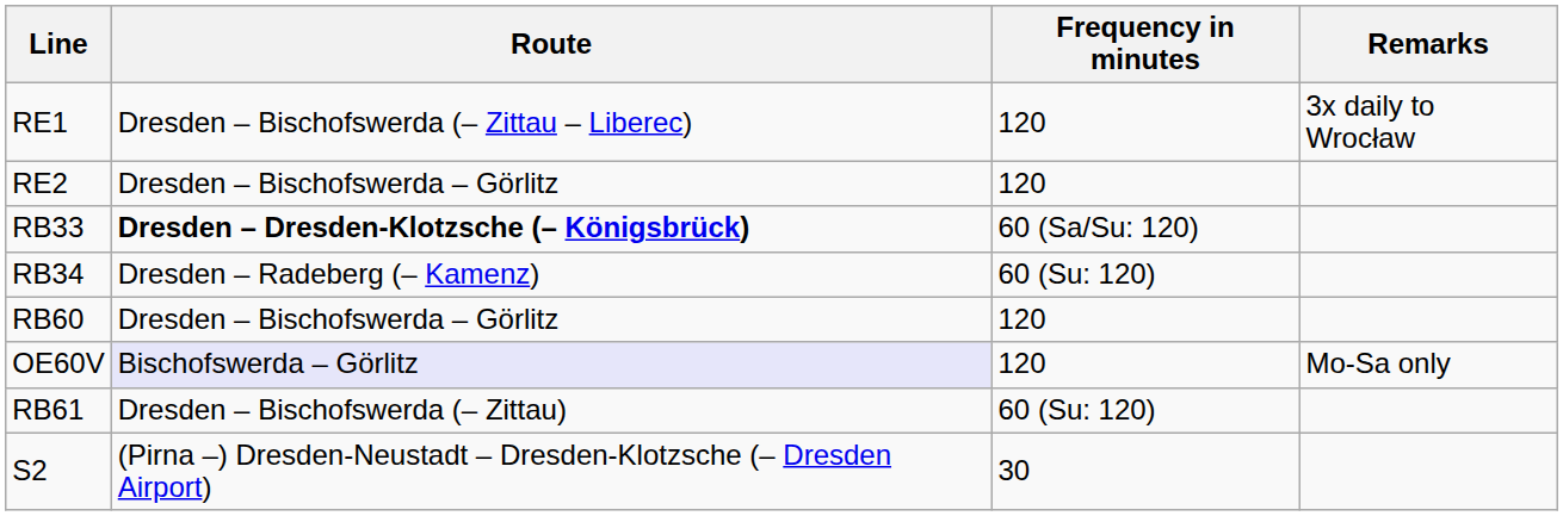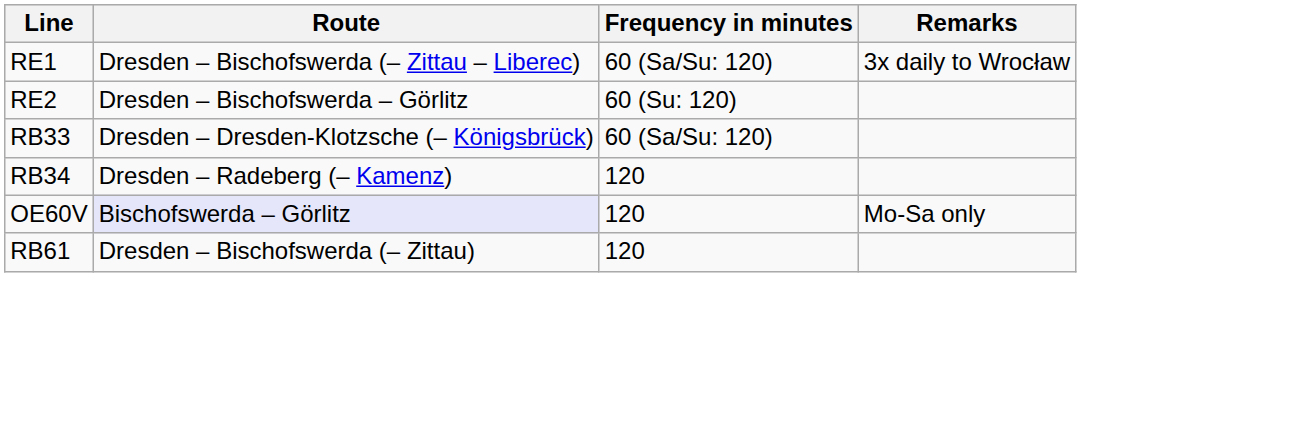 <table class="wikitable float-left">
 <tr style="background:#E0E0E0">
 <th>Line</th>
 <th>Route</th>
 <th>Frequency in minutes</th>
 <th>Remarks</th>
 </tr>
 <tr>
 <td>RE1</td>
 <td>Dresden – Bischofswerda (– <a href='#'>Zittau</a> – <a href='#'>Liberec</a>)</td>
-<td>120</td>
+<td>60 (Sa/Su: 120)</td>
 <td>3x daily to Wrocław</td>
 </tr>
 <tr>
 <td>RE2</td>
 <td>Dresden – Bischofswerda – Görlitz</td>
-<td>120</td>
+<td>60 (Su: 120)</td>
 <td></td>
 </tr>
 <tr>
 <td>RB33</td>
-<td><strong>Dresden – Dresden-Klotzsche (– <a href='#'>Königsbrück</a>)</strong></td>
+<td>Dresden – Dresden-Klotzsche (– <a href='#'>Königsbrück</a>)</td>
 <td>60 (Sa/Su: 120)</td>
 <td></td>
 </tr>
 <tr>
 <td>RB34</td>
 <td>Dresden – Radeberg (– <a href='#'>Kamenz</a>)</td>
-<td>60 (Su: 120)</td>
-<td></td>
-</tr>
-<tr>
-<td>RB60</td>
-<td>Dresden – Bischofswerda – Görlitz</td>
 <td>120</td>
 <td></td>
 </tr>
 <tr>
 <td>OE60V</td>
 <td style="background: lavender;">Bischofswerda – Görlitz</td>
 <td>120</td>
 <td>Mo-Sa only</td>
 </tr>
 <tr>
 <td>RB61</td>
 <td>Dresden – Bischofswerda (– Zittau)</td>
-<td>60 (Su: 120)</td>
-<td></td>
-</tr>
-<tr>
-<td>S2</td>
-<td>(Pirna –) Dresden-Neustadt – Dresden-Klotzsche (– <a href='#'>Dresden Airport</a>)</td>
-<td>30</td>
+<td>120</td>
 <td></td>
 </tr>
 </table>
